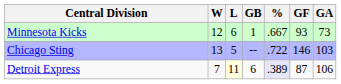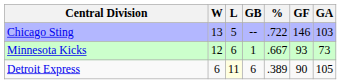 <table class="wikitable" style="text-align:center">
 <tr>
 <th style="width:17em">Central Division</th>
 <th>W</th>
 <th>L</th>
 <th>GB</th>
 <th>%</th>
 <th>GF</th>
 <th>GA</th>
 </tr>
+<tr bgcolor="#B3B7FF" align=center>
+<td align=left><a href='#'>Chicago Sting</a></td>
+<td>13</td>
+<td>5</td>
+<td>--</td>
+<td>.722</td>
+<td>146</td>
+<td>103</td>
+</tr>
 <tr bgcolor=#ccffcc>
 <td align=left><a href='#'>Minnesota Kicks</a></td>
 <td>12</td>
 <td>6</td>
 <td>1</td>
 <td>.667</td>
 <td>93</td>
 <td>73</td>
 </tr>
-<tr bgcolor="#B3B7FF" align=center>
-<td align=left><a href='#'>Chicago Sting</a></td>
-<td>13</td>
-<td>5</td>
-<td>--</td>
-<td>.722</td>
-<td>146</td>
-<td>103</td>
-</tr>
 <tr>
 <td align=left><a href='#'>Detroit Express</a></td>
-<td>7</td>
+<td>6</td>
 <td style="background: lightyellow;">11</td>
 <td>6</td>
-<td style="background: lavender;">.389</td>
-<td>87</td>
-<td>106</td>
+<td>.389</td>
+<td>90</td>
+<td>105</td>
 </tr>
 </table>
